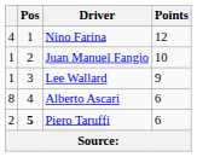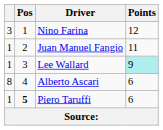 <table class="wikitable" style="font-size: 95%;">
 <tr>
 <th></th>
 <th>Pos</th>
 <th>Driver</th>
 <th>Points</th>
 </tr>
 <tr>
-<td align="left"> 4</td>
+<td align="left"> 3</td>
 <td align="center">1</td>
 <td> <a href='#'>Nino Farina</a></td>
 <td align="left">12</td>
 </tr>
 <tr>
 <td align="left"> 1</td>
 <td align="center">2</td>
 <td> <a href='#'>Juan Manuel Fangio</a></td>
-<td align="left">10</td>
+<td align="left">11</td>
 </tr>
 <tr>
 <td align="left"> 1</td>
 <td align="center">3</td>
 <td> <a href='#'>Lee Wallard</a></td>
-<td align="left">9</td>
+<td align="left" style="background: paleturquoise;">9</td>
 </tr>
 <tr>
 <td align="left"> 8</td>
 <td align="center">4</td>
 <td> <a href='#'>Alberto Ascari</a></td>
 <td align="left">6</td>
 </tr>
 <tr>
-<td align="left"> 2</td>
+<td align="left"> 1</td>
 <td align="center"><strong>5</strong></td>
 <td> <a href='#'>Piero Taruffi</a></td>
 <td align="left">6</td>
 </tr>
 <tr>
 <th colspan=4>Source:</th>
 </tr>
 </table>
